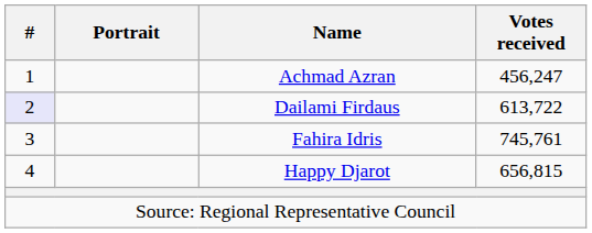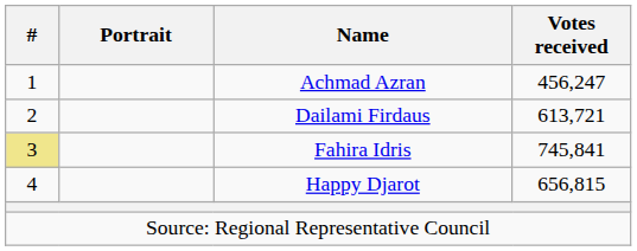 <table class="wikitable sortable" style="text-align:center; font-size: 0.9em;">
 <tr>
 <th width="30">#</th>
 <th width="100">Portrait</th>
 <th width="200">Name</th>
 <th width="75">Votes received</th>
 </tr>
 <tr>
 <td>1</td>
 <td></td>
 <td><a href='#'>Achmad Azran</a></td>
 <td>456,247</td>
 </tr>
 <tr>
-<td style="background: lavender;">2</td>
+<td>2</td>
 <td></td>
 <td><a href='#'>Dailami Firdaus</a></td>
-<td>613,722</td>
+<td>613,721</td>
 </tr>
 <tr>
-<td>3</td>
+<td style="background: khaki;">3</td>
 <td></td>
 <td><a href='#'>Fahira Idris</a></td>
-<td>745,761</td>
+<td>745,841</td>
 </tr>
 <tr>
 <td>4</td>
 <td></td>
 <td><a href='#'>Happy Djarot</a></td>
 <td>656,815</td>
 </tr>
 <tr>
 <th colspan="8"></th>
 </tr>
 <tr>
 <td colspan="8">Source: Regional Representative Council</td>
 </tr>
 </table>
